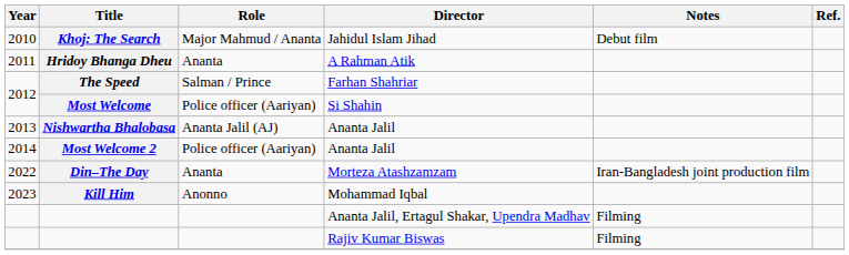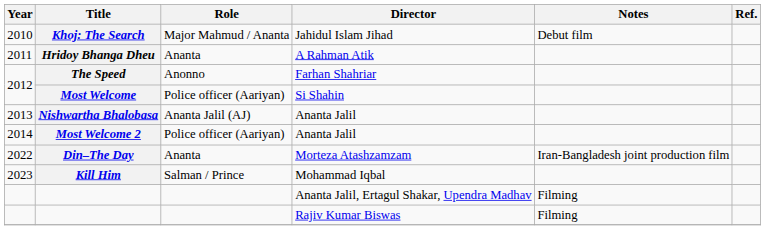 <table class="wikitable sortable plainrowheaders">
 <tr>
 <th>Year</th>
 <th>Title</th>
 <th>Role</th>
 <th>Director</th>
 <th>Notes</th>
 <th class="unsortable">Ref.</th>
 </tr>
 <tr>
 <td>2010</td>
 <th scope="row"><em><a href='#'>Khoj: The Search</a></em></th>
 <td>Major Mahmud / Ananta</td>
 <td>Jahidul Islam Jihad</td>
 <td>Debut film</td>
 <td></td>
 </tr>
 <tr>
 <td>2011</td>
 <th scope="row"><em>Hridoy Bhanga Dheu</em></th>
 <td>Ananta</td>
 <td><a href='#'>A Rahman Atik</a></td>
 <td></td>
 <td></td>
 </tr>
 <tr>
 <td rowspan="2">2012</td>
 <th scope="row"><em>The Speed</em></th>
-<td>Salman / Prince</td>
+<td>Anonno</td>
 <td><a href='#'>Farhan Shahriar</a></td>
 <td></td>
 <td></td>
 </tr>
 <tr>
 <th scope="row"><em><a href='#'>Most Welcome</a></em></th>
 <td>Police officer (Aariyan)</td>
 <td><a href='#'>Si Shahin</a></td>
 <td></td>
 <td></td>
 </tr>
 <tr>
 <td>2013</td>
 <th scope="row"><em><a href='#'>Nishwartha Bhalobasa</a></em></th>
 <td>Ananta Jalil (AJ)</td>
 <td>Ananta Jalil</td>
 <td></td>
 <td></td>
 </tr>
 <tr>
 <td>2014</td>
 <th scope="row"><em><a href='#'>Most Welcome 2</a></em></th>
 <td>Police officer (Aariyan)</td>
 <td>Ananta Jalil</td>
 <td></td>
 <td></td>
 </tr>
 <tr>
 <td>2022</td>
 <th scope="row"><em><a href='#'>Din–The Day</a></em></th>
 <td>Ananta</td>
 <td><a href='#'>Morteza Atashzamzam</a></td>
 <td>Iran-Bangladesh joint production film</td>
 <td></td>
 </tr>
 <tr>
 <td>2023</td>
 <th scope="row"><em><a href='#'>Kill Him</a></em></th>
-<td>Anonno</td>
+<td>Salman / Prince</td>
 <td>Mohammad Iqbal</td>
 <td></td>
 <td></td>
 </tr>
 <tr>
 <td></td>
 <td></td>
 <td></td>
 <td>Ananta Jalil, Ertagul Shakar, <a href='#'>Upendra Madhav</a></td>
 <td>Filming</td>
 <td></td>
 </tr>
 <tr>
 <td></td>
 <td></td>
 <td></td>
 <td><a href='#'>Rajiv Kumar Biswas</a></td>
 <td>Filming</td>
 <td></td>
 </tr>
 <tr>
 </tr>
 </table>
